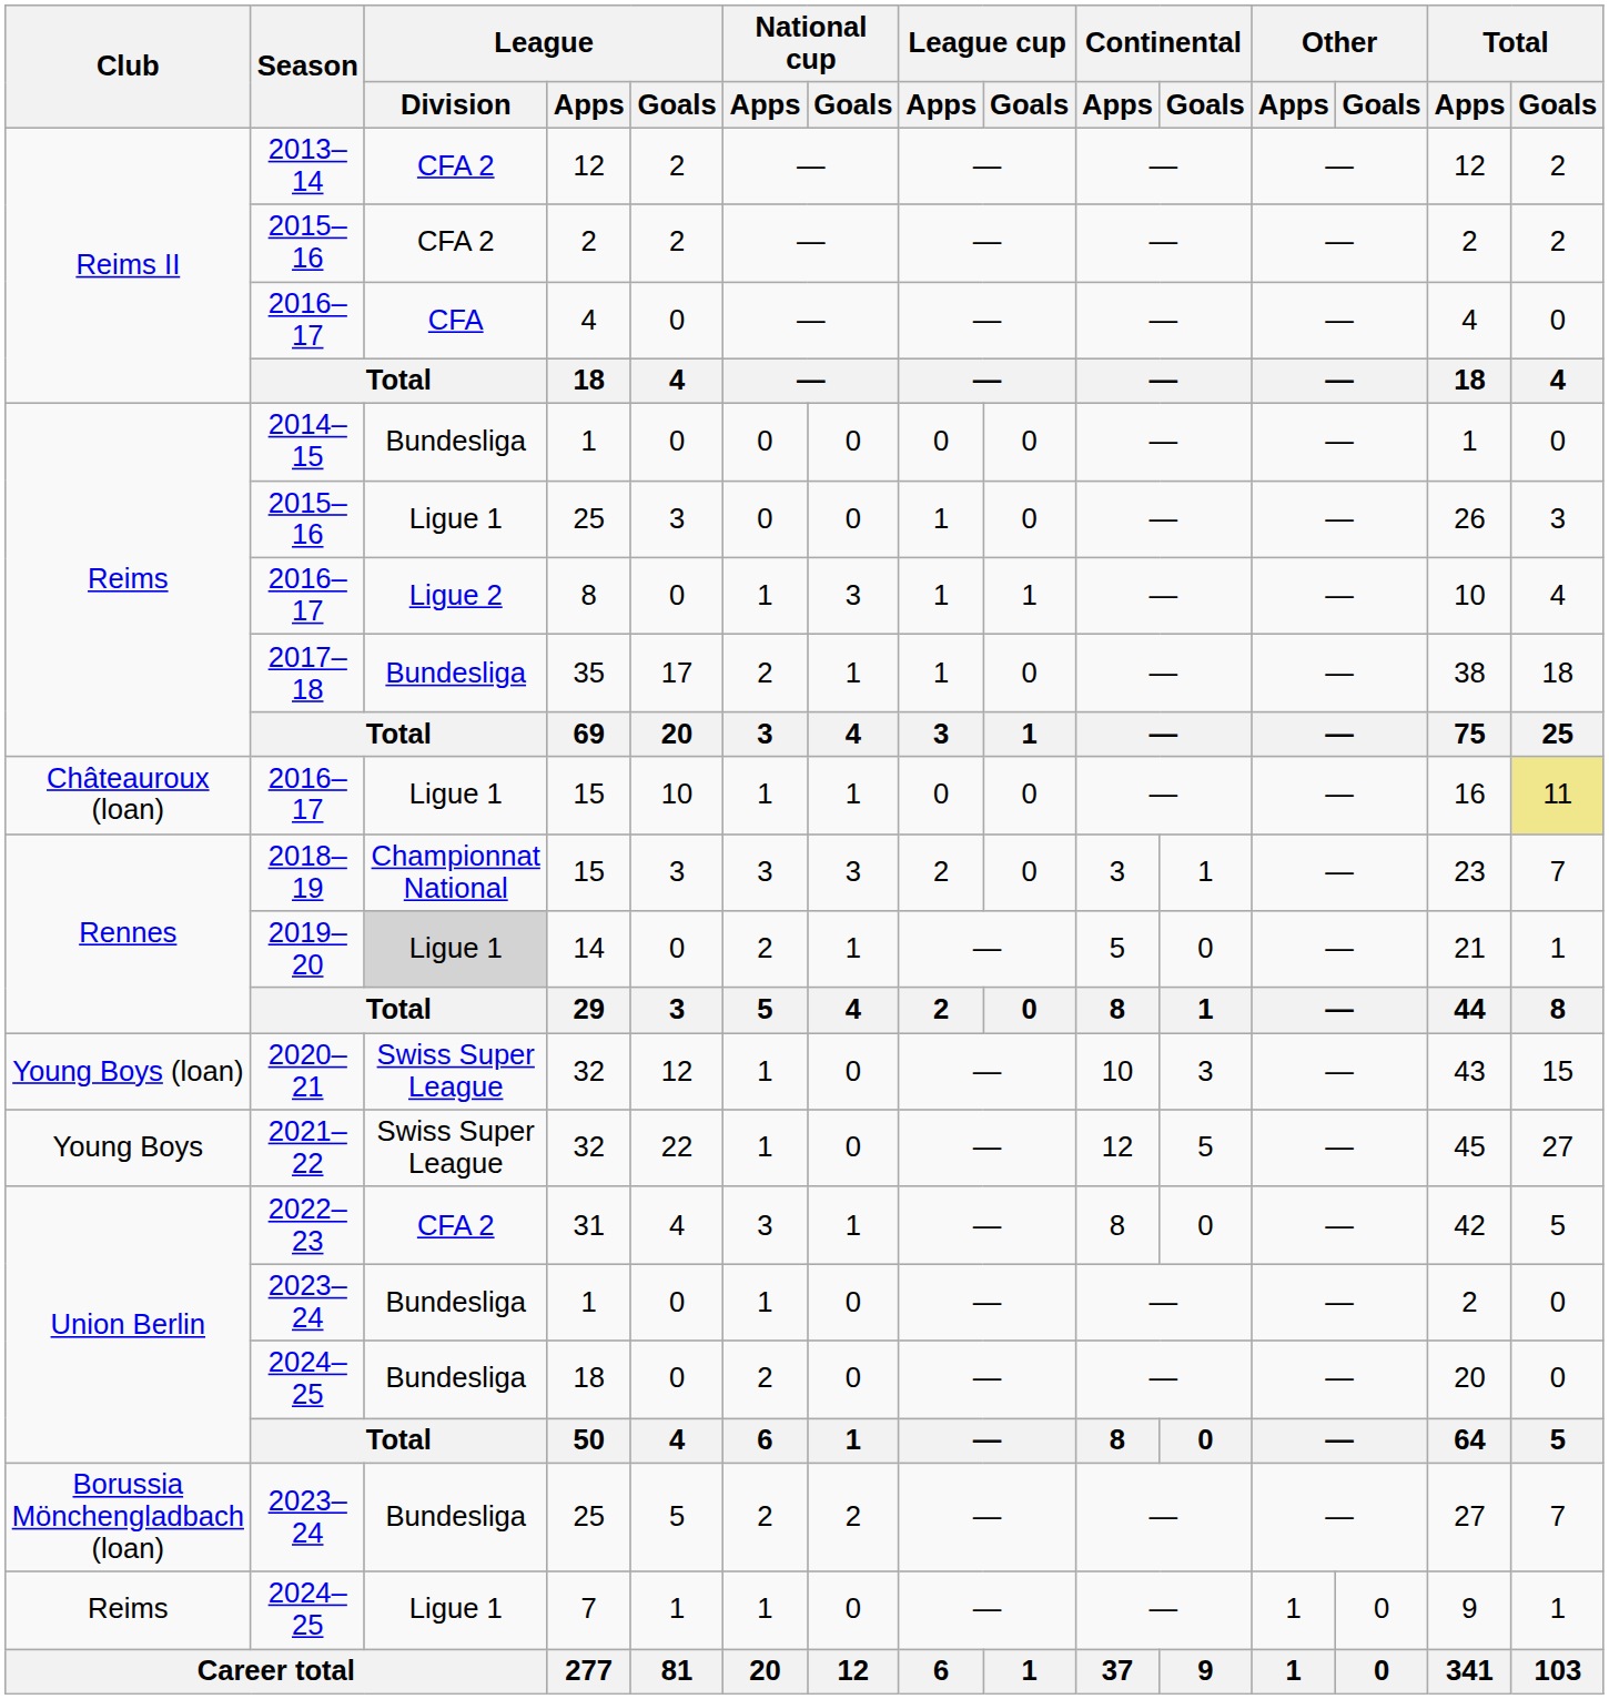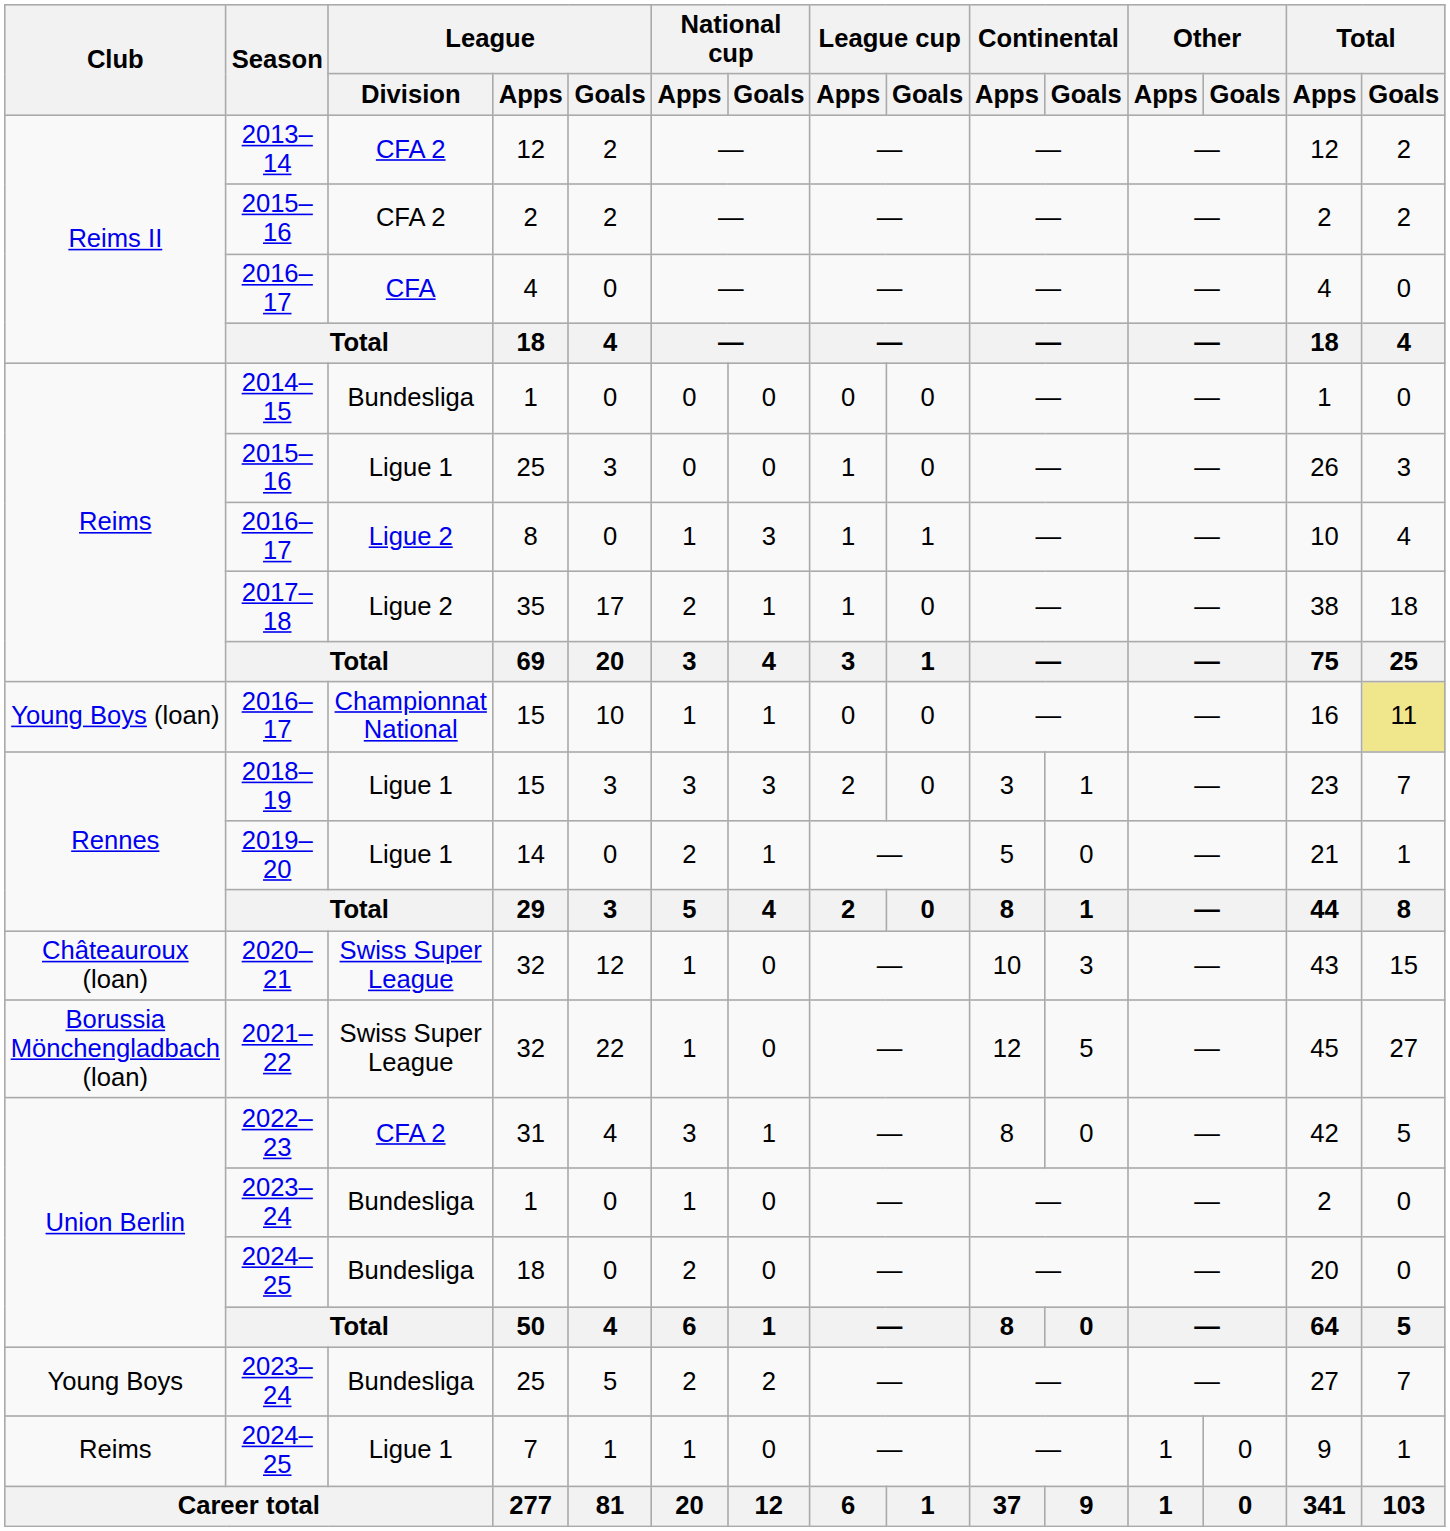 <table class="wikitable" style="text-align: center">
 <tr>
 <th rowspan="2">Club</th>
 <th rowspan="2">Season</th>
 <th colspan="3">League</th>
 <th colspan="2">National cup</th>
 <th colspan="2">League cup</th>
 <th colspan="2">Continental</th>
 <th colspan="2">Other</th>
 <th colspan="2">Total</th>
 </tr>
 <tr>
 <th>Division</th>
 <th>Apps</th>
 <th>Goals</th>
 <th>Apps</th>
 <th>Goals</th>
 <th>Apps</th>
 <th>Goals</th>
 <th>Apps</th>
 <th>Goals</th>
 <th>Apps</th>
 <th>Goals</th>
 <th>Apps</th>
 <th>Goals</th>
 </tr>
 <tr>
 <td rowspan="4"><a href='#'>Reims II</a></td>
 <td><a href='#'>2013–14</a></td>
 <td><a href='#'>CFA 2</a></td>
 <td>12</td>
 <td>2</td>
 <td colspan="2">—</td>
 <td colspan="2">—</td>
 <td colspan="2">—</td>
 <td colspan="2">—</td>
 <td>12</td>
 <td>2</td>
 </tr>
 <tr>
 <td><a href='#'>2015–16</a></td>
 <td>CFA 2</td>
 <td>2</td>
 <td>2</td>
 <td colspan="2">—</td>
 <td colspan="2">—</td>
 <td colspan="2">—</td>
 <td colspan="2">—</td>
 <td>2</td>
 <td>2</td>
 </tr>
 <tr>
 <td><a href='#'>2016–17</a></td>
 <td><a href='#'>CFA</a></td>
 <td>4</td>
 <td>0</td>
 <td colspan="2">—</td>
 <td colspan="2">—</td>
 <td colspan="2">—</td>
 <td colspan="2">—</td>
 <td>4</td>
 <td>0</td>
 </tr>
 <tr>
 <th colspan="2">Total</th>
 <th>18</th>
 <th>4</th>
 <th colspan="2">—</th>
 <th colspan="2">—</th>
 <th colspan="2">—</th>
 <th colspan="2">—</th>
 <th>18</th>
 <th>4</th>
 </tr>
 <tr>
 <td rowspan="5"><a href='#'>Reims</a></td>
 <td><a href='#'>2014–15</a></td>
 <td>Bundesliga</td>
 <td>1</td>
 <td>0</td>
 <td>0</td>
 <td>0</td>
 <td>0</td>
 <td>0</td>
 <td colspan="2">—</td>
 <td colspan="2">—</td>
 <td>1</td>
 <td>0</td>
 </tr>
 <tr>
 <td><a href='#'>2015–16</a></td>
 <td>Ligue 1</td>
 <td>25</td>
 <td>3</td>
 <td>0</td>
 <td>0</td>
 <td>1</td>
 <td>0</td>
 <td colspan="2">—</td>
 <td colspan="2">—</td>
 <td>26</td>
 <td>3</td>
 </tr>
 <tr>
 <td><a href='#'>2016–17</a></td>
 <td><a href='#'>Ligue 2</a></td>
 <td>8</td>
 <td>0</td>
 <td>1</td>
 <td>3</td>
 <td>1</td>
 <td>1</td>
 <td colspan="2">—</td>
 <td colspan="2">—</td>
 <td>10</td>
 <td>4</td>
 </tr>
 <tr>
 <td><a href='#'>2017–18</a></td>
-<td><a href='#'>Bundesliga</a></td>
+<td>Ligue 2</td>
 <td>35</td>
 <td>17</td>
 <td>2</td>
 <td>1</td>
 <td>1</td>
 <td>0</td>
 <td colspan="2">—</td>
 <td colspan="2">—</td>
 <td>38</td>
 <td>18</td>
 </tr>
 <tr>
 <th colspan="2">Total</th>
 <th>69</th>
 <th>20</th>
 <th>3</th>
 <th>4</th>
 <th>3</th>
 <th>1</th>
 <th colspan="2">—</th>
 <th colspan="2">—</th>
 <th>75</th>
 <th>25</th>
 </tr>
 <tr>
-<td><a href='#'>Châteauroux</a> (loan)</td>
+<td><a href='#'>Young Boys</a> (loan)</td>
 <td><a href='#'>2016–17</a></td>
-<td>Ligue 1</td>
+<td><a href='#'>Championnat National</a></td>
 <td>15</td>
 <td>10</td>
 <td>1</td>
 <td>1</td>
 <td>0</td>
 <td>0</td>
 <td colspan="2">—</td>
 <td colspan="2">—</td>
 <td>16</td>
 <td style="background: khaki;">11</td>
 </tr>
 <tr>
 <td rowspan="3"><a href='#'>Rennes</a></td>
 <td><a href='#'>2018–19</a></td>
-<td><a href='#'>Championnat National</a></td>
+<td>Ligue 1</td>
 <td>15</td>
 <td>3</td>
 <td>3</td>
 <td>3</td>
 <td>2</td>
 <td>0</td>
 <td>3</td>
 <td>1</td>
 <td colspan="2">—</td>
 <td>23</td>
 <td>7</td>
 </tr>
 <tr>
 <td><a href='#'>2019–20</a></td>
-<td style="background: lightgrey;">Ligue 1</td>
+<td>Ligue 1</td>
 <td>14</td>
 <td>0</td>
 <td>2</td>
 <td>1</td>
 <td colspan="2">—</td>
 <td>5</td>
 <td>0</td>
 <td colspan="2">—</td>
 <td>21</td>
 <td>1</td>
 </tr>
 <tr>
 <th colspan="2">Total</th>
 <th>29</th>
 <th>3</th>
 <th>5</th>
 <th>4</th>
 <th>2</th>
 <th>0</th>
 <th>8</th>
 <th>1</th>
 <th colspan="2">—</th>
 <th>44</th>
 <th>8</th>
 </tr>
 <tr>
-<td><a href='#'>Young Boys</a> (loan)</td>
+<td><a href='#'>Châteauroux</a> (loan)</td>
 <td><a href='#'>2020–21</a></td>
 <td><a href='#'>Swiss Super League</a></td>
 <td>32</td>
 <td>12</td>
 <td>1</td>
 <td>0</td>
 <td colspan="2">—</td>
 <td>10</td>
 <td>3</td>
 <td colspan="2">—</td>
 <td>43</td>
 <td>15</td>
 </tr>
 <tr>
-<td>Young Boys</td>
+<td><a href='#'>Borussia Mönchengladbach</a> (loan)</td>
 <td><a href='#'>2021–22</a></td>
 <td>Swiss Super League</td>
 <td>32</td>
 <td>22</td>
 <td>1</td>
 <td>0</td>
 <td colspan="2">—</td>
 <td>12</td>
 <td>5</td>
 <td colspan="2">—</td>
 <td>45</td>
 <td>27</td>
 </tr>
 <tr>
 <td rowspan="4"><a href='#'>Union Berlin</a></td>
 <td><a href='#'>2022–23</a></td>
 <td><a href='#'>CFA 2</a></td>
 <td>31</td>
 <td>4</td>
 <td>3</td>
 <td>1</td>
 <td colspan="2">—</td>
 <td>8</td>
 <td>0</td>
 <td colspan="2">—</td>
 <td>42</td>
 <td>5</td>
 </tr>
 <tr>
 <td><a href='#'>2023–24</a></td>
 <td>Bundesliga</td>
 <td>1</td>
 <td>0</td>
 <td>1</td>
 <td>0</td>
 <td colspan="2">—</td>
 <td colspan="2">—</td>
 <td colspan="2">—</td>
 <td>2</td>
 <td>0</td>
 </tr>
 <tr>
 <td><a href='#'>2024–25</a></td>
 <td>Bundesliga</td>
 <td>18</td>
 <td>0</td>
 <td>2</td>
 <td>0</td>
 <td colspan="2">—</td>
 <td colspan="2">—</td>
 <td colspan="2">—</td>
 <td>20</td>
 <td>0</td>
 </tr>
 <tr>
 <th colspan="2">Total</th>
 <th>50</th>
 <th>4</th>
 <th>6</th>
 <th>1</th>
 <th colspan="2">—</th>
 <th>8</th>
 <th>0</th>
 <th colspan="2">—</th>
 <th>64</th>
 <th>5</th>
 </tr>
 <tr>
-<td><a href='#'>Borussia Mönchengladbach</a> (loan)</td>
+<td>Young Boys</td>
 <td><a href='#'>2023–24</a></td>
 <td>Bundesliga</td>
 <td>25</td>
 <td>5</td>
 <td>2</td>
 <td>2</td>
 <td colspan="2">—</td>
 <td colspan="2">—</td>
 <td colspan="2">—</td>
 <td>27</td>
 <td>7</td>
 </tr>
 <tr>
 <td rowspan="1">Reims</td>
 <td><a href='#'>2024–25</a></td>
 <td>Ligue 1</td>
 <td>7</td>
 <td>1</td>
 <td>1</td>
 <td>0</td>
 <td colspan="2">—</td>
 <td colspan="2">—</td>
 <td>1</td>
 <td>0</td>
 <td>9</td>
 <td>1</td>
 </tr>
 <tr>
 <th colspan="3">Career total</th>
 <th>277</th>
 <th>81</th>
 <th>20</th>
 <th>12</th>
 <th>6</th>
 <th>1</th>
 <th>37</th>
 <th>9</th>
 <th>1</th>
 <th>0</th>
 <th>341</th>
 <th>103</th>
 </tr>
 </table>
